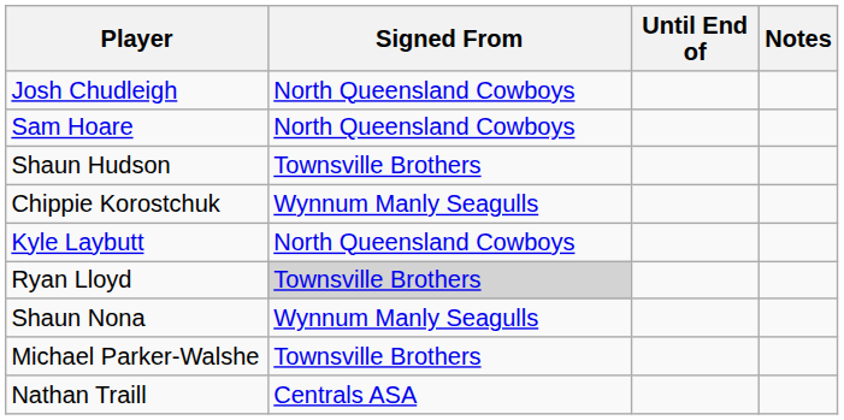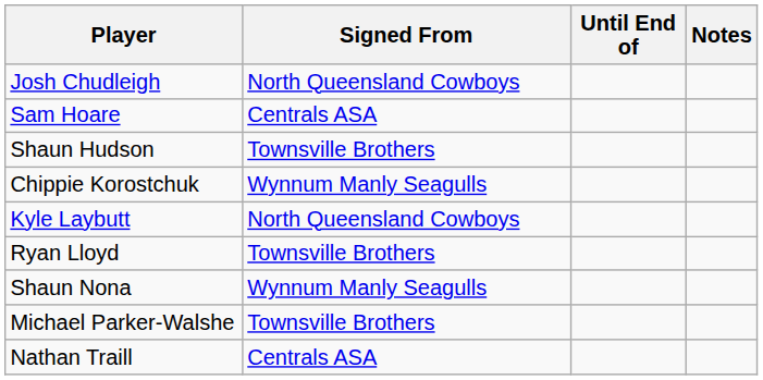 <table class="wikitable" style="font-size:90%">
 <tr style="background:#efefef;">
 <th style="width:150px;">Player</th>
 <th style="width:210px;">Signed From</th>
 <th style="width:70px;">Until End of</th>
 <th style="width:40px;">Notes</th>
 </tr>
 <tr>
 <td><a href='#'>Josh Chudleigh</a></td>
 <td> <a href='#'>North Queensland Cowboys</a></td>
 <td></td>
 <td></td>
 </tr>
 <tr>
 <td><a href='#'>Sam Hoare</a></td>
-<td> <a href='#'>North Queensland Cowboys</a></td>
+<td> <a href='#'>Centrals ASA</a></td>
 <td></td>
 <td></td>
 </tr>
 <tr>
 <td>Shaun Hudson</td>
 <td> <a href='#'>Townsville Brothers</a></td>
 <td></td>
 <td></td>
 </tr>
 <tr>
 <td>Chippie Korostchuk</td>
 <td> <a href='#'>Wynnum Manly Seagulls</a></td>
 <td></td>
 <td></td>
 </tr>
 <tr>
 <td><a href='#'>Kyle Laybutt</a></td>
 <td> <a href='#'>North Queensland Cowboys</a></td>
 <td></td>
 <td></td>
 </tr>
 <tr>
 <td>Ryan Lloyd</td>
-<td style="background: lightgrey;"> <a href='#'>Townsville Brothers</a></td>
+<td> <a href='#'>Townsville Brothers</a></td>
 <td></td>
 <td></td>
 </tr>
 <tr>
 <td>Shaun Nona</td>
 <td> <a href='#'>Wynnum Manly Seagulls</a></td>
 <td></td>
 <td></td>
 </tr>
 <tr>
 <td>Michael Parker-Walshe</td>
 <td> <a href='#'>Townsville Brothers</a></td>
 <td></td>
 <td></td>
 </tr>
 <tr>
 <td>Nathan Traill</td>
 <td> <a href='#'>Centrals ASA</a></td>
 <td></td>
 <td></td>
 </tr>
 </table>
